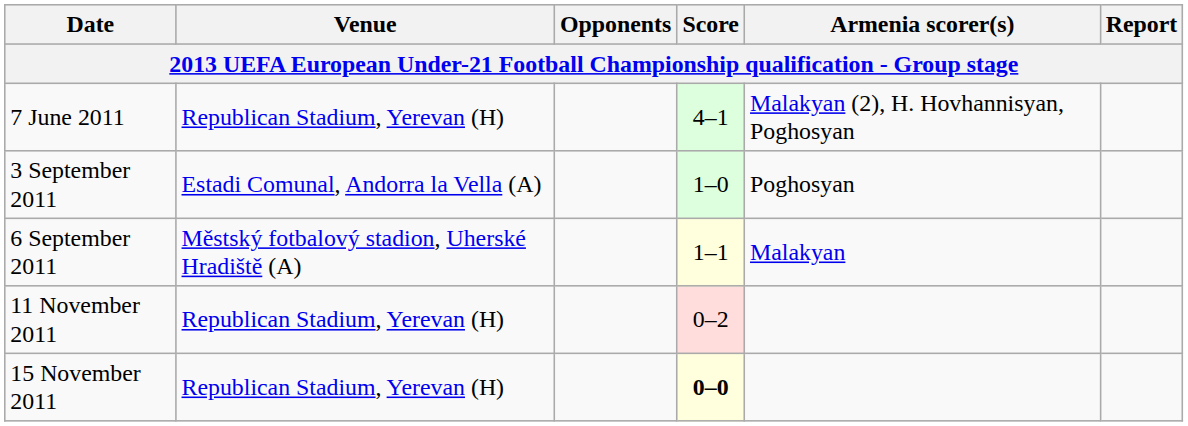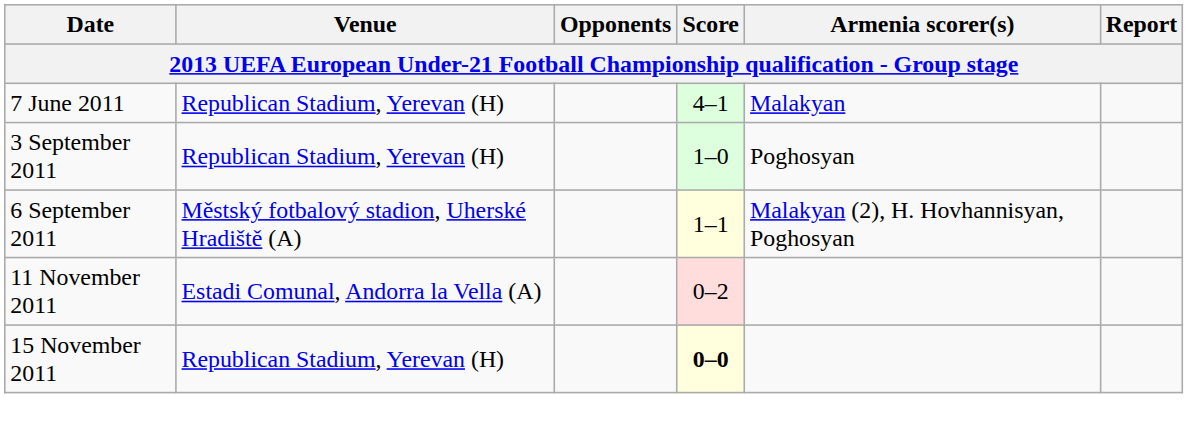 <table class="wikitable" width=85%; style="font-size:95%;">
 <tr>
 <th>Date</th>
 <th>Venue</th>
 <th>Opponents</th>
 <th>Score</th>
 <th>Armenia scorer(s)</th>
 <th>Report</th>
 </tr>
 <tr>
 <th colspan=7><a href='#'>2013 UEFA European Under-21 Football Championship qualification - Group stage</a></th>
 </tr>
 <tr>
 <td>7 June 2011</td>
 <td><a href='#'>Republican Stadium</a>, <a href='#'>Yerevan</a> (H)</td>
 <td></td>
 <td align=center bgcolor=ddffdd>4–1</td>
-<td><a href='#'>Malakyan</a> (2), H. Hovhannisyan, Poghosyan</td>
+<td><a href='#'>Malakyan</a></td>
 <td></td>
 </tr>
 <tr>
 <td>3 September 2011</td>
-<td><a href='#'>Estadi Comunal</a>, <a href='#'>Andorra la Vella</a> (A)</td>
+<td><a href='#'>Republican Stadium</a>, <a href='#'>Yerevan</a> (H)</td>
 <td></td>
 <td align=center bgcolor=ddffdd>1–0</td>
 <td>Poghosyan</td>
 <td></td>
 </tr>
 <tr>
 <td>6 September 2011</td>
 <td><a href='#'>Městský fotbalový stadion</a>, <a href='#'>Uherské Hradiště</a> (A)</td>
 <td></td>
 <td align=center bgcolor=ffffdd>1–1</td>
-<td><a href='#'>Malakyan</a></td>
+<td><a href='#'>Malakyan</a> (2), H. Hovhannisyan, Poghosyan</td>
 <td></td>
 </tr>
 <tr>
 <td>11 November 2011</td>
-<td><a href='#'>Republican Stadium</a>, <a href='#'>Yerevan</a> (H)</td>
+<td><a href='#'>Estadi Comunal</a>, <a href='#'>Andorra la Vella</a> (A)</td>
 <td></td>
 <td align=center bgcolor=ffdddd>0–2</td>
 <td></td>
 <td></td>
 </tr>
 <tr>
 <td>15 November 2011</td>
 <td><a href='#'>Republican Stadium</a>, <a href='#'>Yerevan</a> (H)</td>
 <td></td>
 <td align=center bgcolor=ffffdd><strong>0–0</strong></td>
 <td></td>
 <td></td>
 </tr>
 </table>
